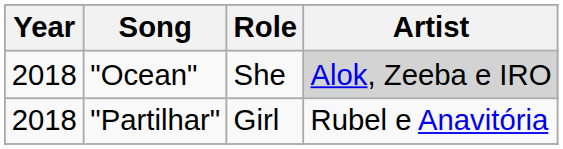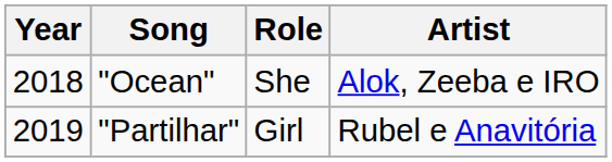 <table class="wikitable">
 <tr>
 <th>Year</th>
 <th>Song</th>
 <th>Role</th>
 <th>Artist</th>
 </tr>
 <tr>
 <td>2018</td>
 <td>"Ocean"</td>
 <td>She</td>
-<td style="background: lightgrey;"><a href='#'>Alok</a>, Zeeba e IRO</td>
+<td><a href='#'>Alok</a>, Zeeba e IRO</td>
 </tr>
 <tr>
-<td>2018</td>
+<td>2019</td>
 <td>"Partilhar"</td>
 <td>Girl</td>
 <td>Rubel e <a href='#'>Anavitória</a></td>
 </tr>
 </table>
